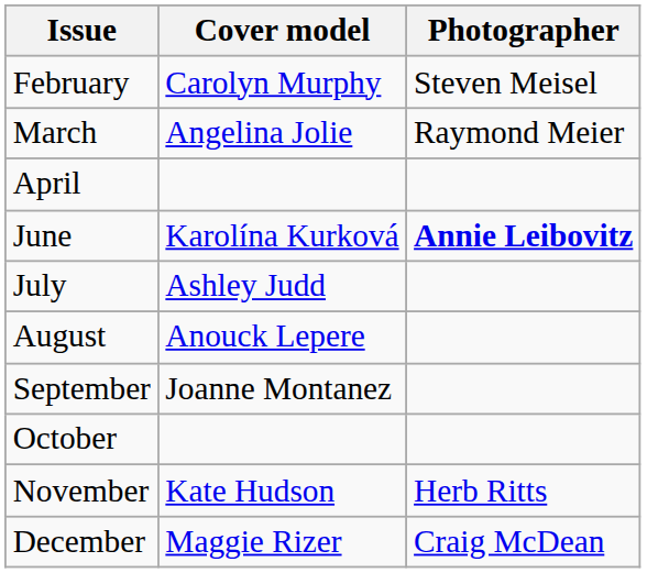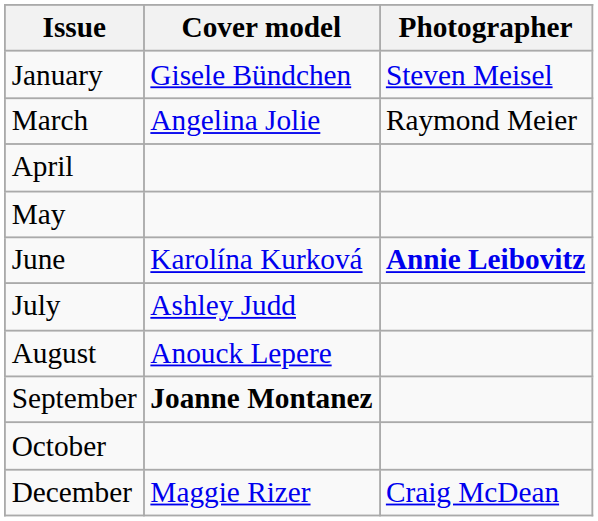 <table class="wikitable">
 <tr>
 <th>Issue</th>
 <th>Cover model</th>
 <th>Photographer</th>
 </tr>
 <tr>
-<td>February</td>
-<td><a href='#'>Carolyn Murphy</a></td>
-<td>Steven Meisel</td>
+<td>January</td>
+<td><a href='#'>Gisele Bündchen</a></td>
+<td><a href='#'>Steven Meisel</a></td>
 </tr>
 <tr>
 <td>March</td>
 <td><a href='#'>Angelina Jolie</a></td>
 <td>Raymond Meier</td>
 </tr>
 <tr>
 <td>April</td>
+<td></td>
+<td></td>
+</tr>
+<tr>
+<td>May</td>
 <td></td>
 <td></td>
 </tr>
 <tr>
 <td>June</td>
 <td><a href='#'>Karolína Kurková</a></td>
 <td><strong><a href='#'>Annie Leibovitz</a></strong></td>
 </tr>
 <tr>
 <td>July</td>
 <td><a href='#'>Ashley Judd</a></td>
 <td></td>
 </tr>
 <tr>
 <td>August</td>
 <td><a href='#'>Anouck Lepere</a></td>
 <td></td>
 </tr>
 <tr>
 <td>September</td>
-<td>Joanne Montanez</td>
+<td><strong>Joanne Montanez</strong></td>
 <td></td>
 </tr>
 <tr>
 <td>October</td>
 <td></td>
 <td></td>
 </tr>
 <tr>
-<td>November</td>
-<td><a href='#'>Kate Hudson</a></td>
-<td><a href='#'>Herb Ritts</a></td>
-</tr>
-<tr>
 <td>December</td>
 <td><a href='#'>Maggie Rizer</a></td>
 <td><a href='#'>Craig McDean</a></td>
 </tr>
 </table>
